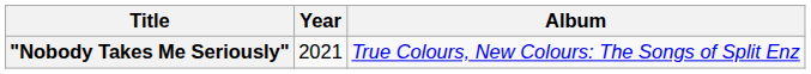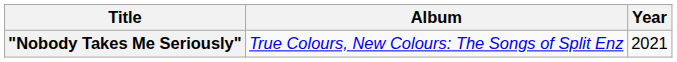 <table class="wikitable plainrowheaders" style="text-align:center;">
 <tr>
 <th scope="col">Title</th>
+<th scope="col">Album</th>
 <th scope="col">Year</th>
-<th scope="col">Album</th>
 </tr>
 <tr>
 <th scope="row">"Nobody Takes Me Seriously"</th>
+<td><em><a href='#'>True Colours, New Colours: The Songs of Split Enz</a></em></td>
 <td>2021</td>
-<td><em><a href='#'>True Colours, New Colours: The Songs of Split Enz</a></em></td>
 </tr>
 </table>
